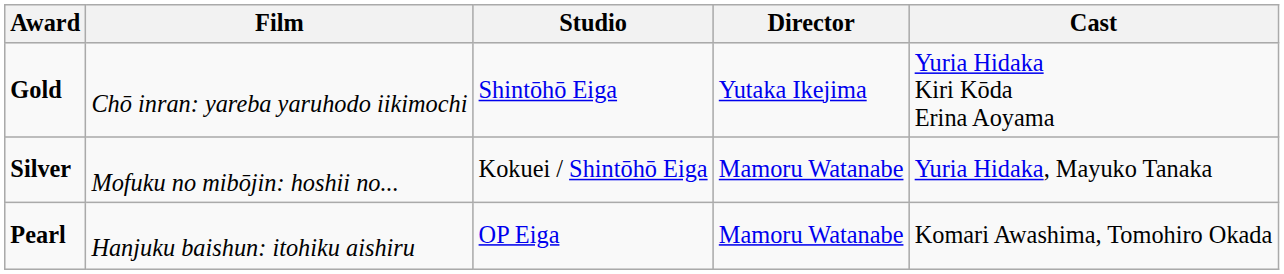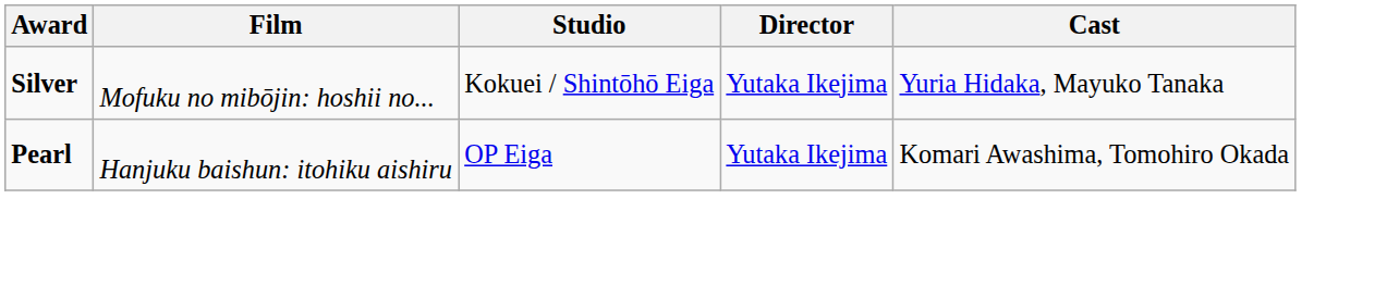 <table class="wikitable">
 <tr>
 <th>Award</th>
 <th>Film</th>
 <th>Studio</th>
 <th>Director</th>
 <th>Cast</th>
 </tr>
 <tr>
-<td><strong>Gold</strong></td>
-<td><br><em>Chō inran: yareba yaruhodo iikimochi</em></td>
-<td><a href='#'>Shintōhō Eiga</a></td>
-<td><a href='#'>Yutaka Ikejima</a></td>
-<td>  <a href='#'>Yuria Hidaka</a><br>Kiri Kōda<br>Erina Aoyama</td>
-</tr>
-<tr>
 <td><strong>Silver</strong></td>
 <td><br><em>Mofuku no mibōjin: hoshii no...</em></td>
 <td>Kokuei / <a href='#'>Shintōhō Eiga</a></td>
-<td><a href='#'>Mamoru Watanabe</a></td>
+<td><a href='#'>Yutaka Ikejima</a></td>
 <td><a href='#'>Yuria Hidaka</a>, Mayuko Tanaka</td>
 </tr>
 <tr>
 <td><strong>Pearl</strong></td>
 <td><br><em>Hanjuku baishun: itohiku aishiru</em></td>
 <td><a href='#'>OP Eiga</a></td>
-<td><a href='#'>Mamoru Watanabe</a></td>
+<td><a href='#'>Yutaka Ikejima</a></td>
 <td>Komari Awashima, Tomohiro Okada</td>
 </tr>
 </table>
